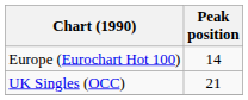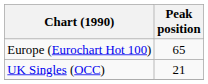 <table class="wikitable sortable">
 <tr>
 <th>Chart (1990)</th>
 <th>Peak<br>position</th>
 </tr>
 <tr>
 <td>Europe (<a href='#'>Eurochart Hot 100</a>)</td>
-<td align="center">14</td>
+<td align="center">65</td>
 </tr>
 <tr>
 <td><a href='#'>UK Singles</a> (<a href='#'>OCC</a>)</td>
 <td align="center">21</td>
 </tr>
 <tr>
 </tr>
 </table>
